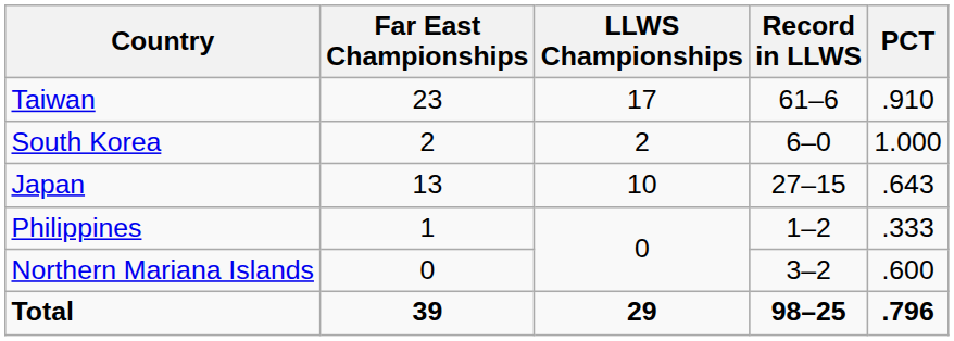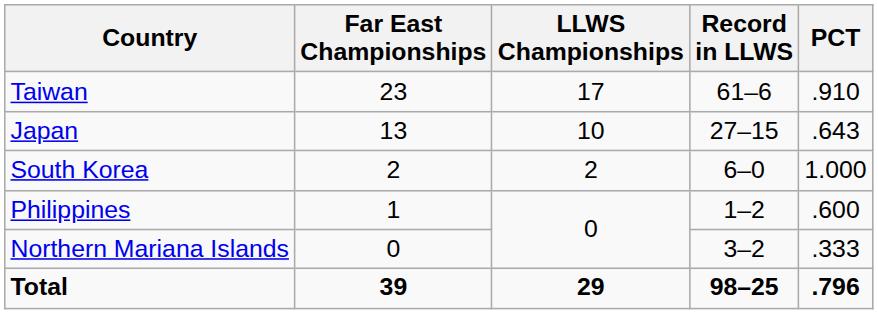 <table class="wikitable">
 <tr>
 <th>Country</th>
 <th>Far East <br>Championships</th>
 <th>LLWS<br> Championships</th>
 <th>Record<br>in LLWS</th>
 <th>PCT</th>
 </tr>
 <tr>
 <td> <a href='#'>Taiwan</a></td>
 <td align=center>23</td>
 <td align=center>17</td>
 <td align=center>61–6</td>
 <td align=center>.910</td>
 </tr>
 <tr>
+<td> <a href='#'>Japan</a></td>
+<td align=center>13</td>
+<td align=center>10</td>
+<td align=center>27–15</td>
+<td align=center>.643</td>
+</tr>
+<tr>
 <td> <a href='#'>South Korea</a></td>
 <td align=center>2</td>
 <td align=center>2</td>
 <td align=center>6–0</td>
 <td align=center>1.000</td>
 </tr>
 <tr>
-<td> <a href='#'>Japan</a></td>
-<td align=center>13</td>
-<td align=center>10</td>
-<td align=center>27–15</td>
-<td align=center>.643</td>
-</tr>
-<tr>
 <td> <a href='#'>Philippines</a></td>
 <td align=center>1</td>
 <td align=center rowspan=2>0</td>
 <td align=center>1–2</td>
-<td align=center>.333</td>
+<td align=center>.600</td>
 </tr>
 <tr>
 <td> <a href='#'>Northern Mariana Islands</a></td>
 <td align=center>0</td>
 <td align=center>3–2</td>
-<td align=center>.600</td>
+<td align=center>.333</td>
 </tr>
 <tr>
 <td><strong>Total</strong></td>
 <td align=center><strong>39</strong></td>
 <td align=center><strong>29</strong></td>
 <td align=center><strong>98–25</strong></td>
 <td align=center><strong>.796</strong></td>
 </tr>
 </table>
